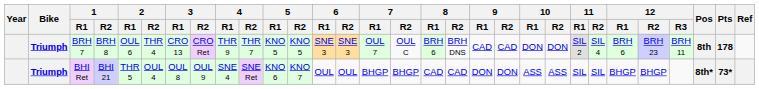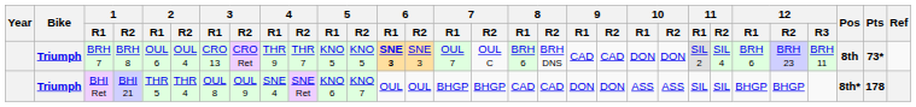 <table class="wikitable" style="text-align:center; font-size:90%">
 <tr>
 <th valign="middle" rowspan=2>Year</th>
 <th valign="middle" rowspan=2>Bike</th>
 <th colspan=2>1</th>
 <th colspan=2>2</th>
 <th colspan=2>3</th>
 <th colspan=2>4</th>
 <th colspan=2>5</th>
 <th colspan=2>6</th>
 <th colspan=2>7</th>
 <th colspan=2>8</th>
 <th colspan=2>9</th>
 <th colspan=2>10</th>
 <th colspan=2>11</th>
 <th colspan=3>12</th>
 <th rowspan=2>Pos</th>
 <th rowspan=2>Pts</th>
 <th rowspan=2>Ref</th>
 </tr>
 <tr>
 <th>R1</th>
 <th>R2</th>
 <th>R1</th>
 <th>R2</th>
 <th>R1</th>
 <th>R2</th>
 <th>R1</th>
 <th>R2</th>
 <th>R1</th>
 <th>R2</th>
 <th>R1</th>
 <th>R2</th>
 <th>R1</th>
 <th>R2</th>
 <th>R1</th>
 <th>R2</th>
 <th>R1</th>
 <th>R2</th>
 <th>R1</th>
 <th>R2</th>
 <th>R1</th>
 <th>R2</th>
 <th>R1</th>
 <th>R2</th>
 <th>R3</th>
 </tr>
 <tr>
 <th></th>
 <th><a href='#'>Triumph</a></th>
 <td style="background:#DFFFDF;"><a href='#'>BRH</a><br><small>7</small></td>
 <td style="background:#DFFFDF;"><a href='#'>BRH</a><br><small>8</small></td>
 <td style="background:#DFFFDF;"><a href='#'>OUL</a><br><small>6</small></td>
-<td style="background:#DFFFDF;"><a href='#'>THR</a><br><small>4</small></td>
+<td style="background:#DFFFDF;"><a href='#'>OUL</a><br><small>4</small></td>
 <td style="background:#DFFFDF;"><a href='#'>CRO</a><br><small>13</small></td>
 <td style="background:#EFCFFF;"><a href='#'>CRO</a><br><small>Ret</small></td>
 <td style="background:#DFFFDF;"><a href='#'>THR</a><br><small>9</small></td>
 <td style="background:#DFFFDF;"><a href='#'>THR</a><br><small>7</small></td>
 <td style="background:#DFFFDF;"><a href='#'>KNO</a><br><small>5</small></td>
 <td style="background:#DFFFDF;"><a href='#'>KNO</a><br><small>5</small></td>
-<td style="background:#FFDF9F;"><a href='#'>SNE</a><br><small>3</small></td>
+<td style="background:#FFDF9F;"><strong><a href='#'>SNE</a><br><small>3</small></strong></td>
 <td style="background:#FFDF9F;"><a href='#'>SNE</a><br><small>3</small></td>
 <td style="background:#DFFFDF;"><a href='#'>OUL</a><br><small>7</small></td>
 <td><a href='#'>OUL</a><br><small>C</small></td>
 <td style="background:#DFFFDF;"><a href='#'>BRH</a><br><small>6</small></td>
 <td><a href='#'>BRH</a><br><small>DNS</small></td>
 <td><a href='#'>CAD</a></td>
 <td><a href='#'>CAD</a></td>
 <td><a href='#'>DON</a></td>
 <td><a href='#'>DON</a></td>
 <td style="background:#DFDFDF;"><a href='#'>SIL</a><br><small>2</small></td>
 <td style="background:#DFFFDF;"><a href='#'>SIL</a><br><small>4</small></td>
 <td style="background:#DFFFDF;"><a href='#'>BRH</a><br><small>6</small></td>
 <td style="background:#CFCFFF;"><a href='#'>BRH</a><br><small>23</small></td>
 <td style="background:#DFFFDF;"><a href='#'>BRH</a><br><small>11</small></td>
 <th>8th</th>
-<th>178</th>
+<th>73*</th>
 <td></td>
 </tr>
 <tr>
 <th></th>
 <th><a href='#'>Triumph</a></th>
 <td style="background:#EFCFFF;"><a href='#'>BHI</a><br><small>Ret</small></td>
 <td style="background:#CFCFFF;"><a href='#'>BHI</a><br><small>21</small></td>
 <td style="background:#DFFFDF;"><a href='#'>THR</a><br><small>5</small></td>
-<td style="background:#DFFFDF;"><a href='#'>OUL</a><br><small>4</small></td>
+<td style="background:#DFFFDF;"><a href='#'>THR</a><br><small>4</small></td>
 <td style="background:#DFFFDF;"><a href='#'>OUL</a><br><small>8</small></td>
 <td style="background:#DFFFDF;"><a href='#'>OUL</a><br><small>9</small></td>
 <td style="background:#DFFFDF;"><a href='#'>SNE</a><br><small>4</small></td>
 <td style="background:#EFCFFF;"><a href='#'>SNE</a><br><small>Ret</small></td>
 <td style="background:#DFFFDF;"><a href='#'>KNO</a><br><small>6</small></td>
 <td style="background:#DFFFDF;"><a href='#'>KNO</a><br><small>7</small></td>
 <td><a href='#'>OUL</a></td>
 <td><a href='#'>OUL</a></td>
 <td><a href='#'>BHGP</a></td>
 <td><a href='#'>BHGP</a></td>
 <td><a href='#'>CAD</a></td>
 <td><a href='#'>CAD</a></td>
 <td><a href='#'>DON</a></td>
 <td><a href='#'>DON</a></td>
 <td><a href='#'>ASS</a></td>
 <td><a href='#'>ASS</a></td>
 <td><a href='#'>SIL</a></td>
 <td><a href='#'>SIL</a></td>
 <td><a href='#'>BHGP</a></td>
 <td><a href='#'>BHGP</a></td>
 <td></td>
 <th>8th*</th>
-<th>73*</th>
+<th>178</th>
 <th></th>
 </tr>
 </table>
